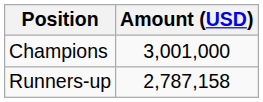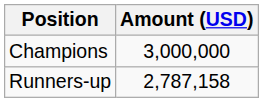 <table class="wikitable" style="text-align:center">
 <tr>
 <th>Position</th>
 <th>Amount (<a href='#'>USD</a>)</th>
 </tr>
 <tr>
 <td align="left">Champions</td>
-<td>3,001,000</td>
+<td>3,000,000</td>
 </tr>
 <tr>
 <td align="left">Runners-up</td>
 <td>2,787,158</td>
 </tr>
 </table>
